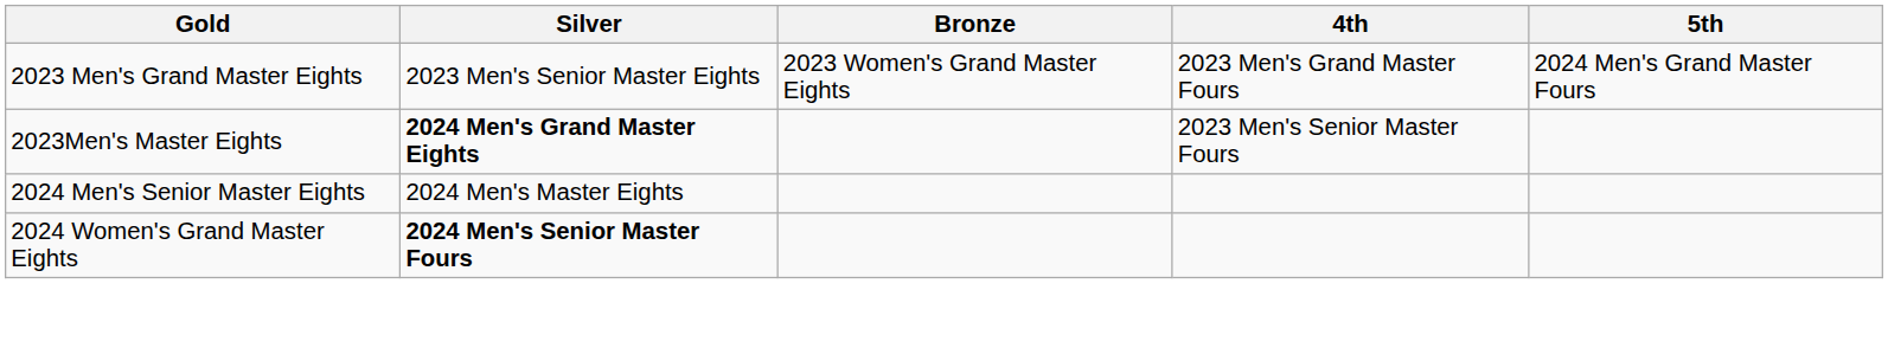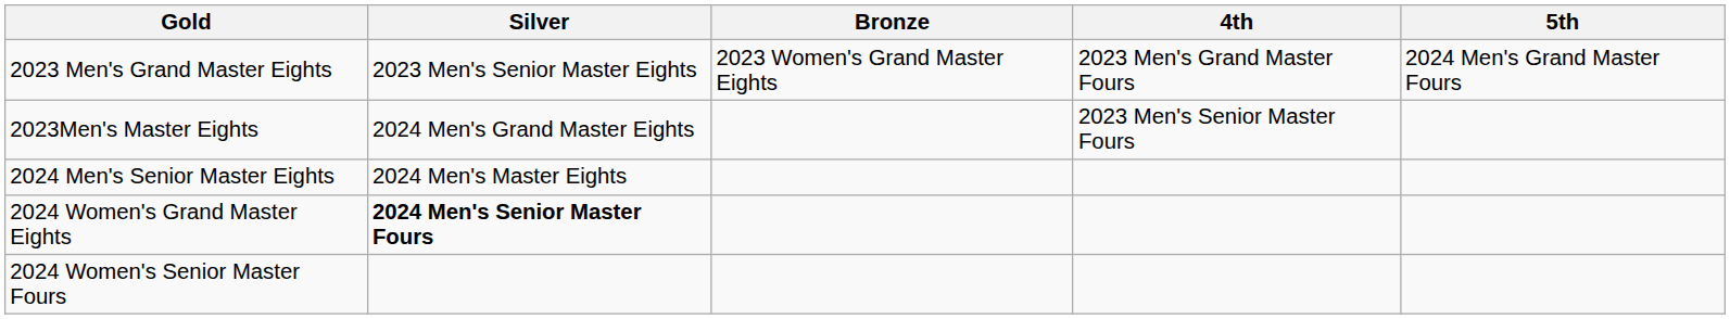 <table class="wikitable">
 <tr>
 <th>Gold</th>
 <th>Silver</th>
 <th>Bronze</th>
 <th>4th</th>
 <th>5th</th>
 </tr>
 <tr>
 <td>2023 Men's Grand Master Eights</td>
 <td>2023 Men's Senior Master Eights</td>
 <td>2023 Women's Grand Master Eights</td>
 <td>2023 Men's Grand Master Fours</td>
 <td>2024 Men's Grand Master Fours</td>
 </tr>
 <tr>
 <td>2023Men's Master Eights</td>
-<td><strong>2024 Men's Grand Master Eights</strong></td>
+<td>2024 Men's Grand Master Eights</td>
 <td></td>
 <td>2023 Men's Senior Master Fours</td>
 <td></td>
 </tr>
 <tr>
 <td>2024 Men's Senior Master Eights</td>
 <td>2024 Men's Master Eights</td>
 <td></td>
 <td></td>
 <td></td>
 </tr>
 <tr>
 <td>2024 Women's Grand Master Eights</td>
 <td><strong>2024 Men's Senior Master Fours</strong></td>
 <td></td>
 <td></td>
 <td></td>
 </tr>
+<tr>
+<td>2024 Women's Senior Master Fours</td>
+<td></td>
+<td></td>
+<td></td>
+<td></td>
+</tr>
 </table>
